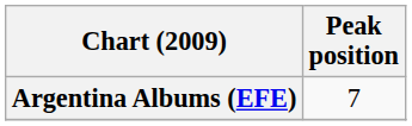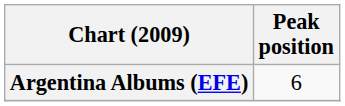 <table class="wikitable sortable plainrowheaders" style="text-align:center">
 <tr>
 <th scope="col">Chart (2009)</th>
 <th scope="col">Peak<br>position</th>
 </tr>
 <tr>
 <th scope="row">Argentina Albums (<a href='#'>EFE</a>)</th>
-<td>7</td>
+<td>6</td>
 </tr>
 <tr>
 </tr>
 <tr>
 </tr>
 <tr>
 </tr>
 <tr>
 </tr>
 <tr>
 </tr>
 <tr>
 </tr>
 <tr>
 </tr>
 <tr>
 </tr>
 </table>
